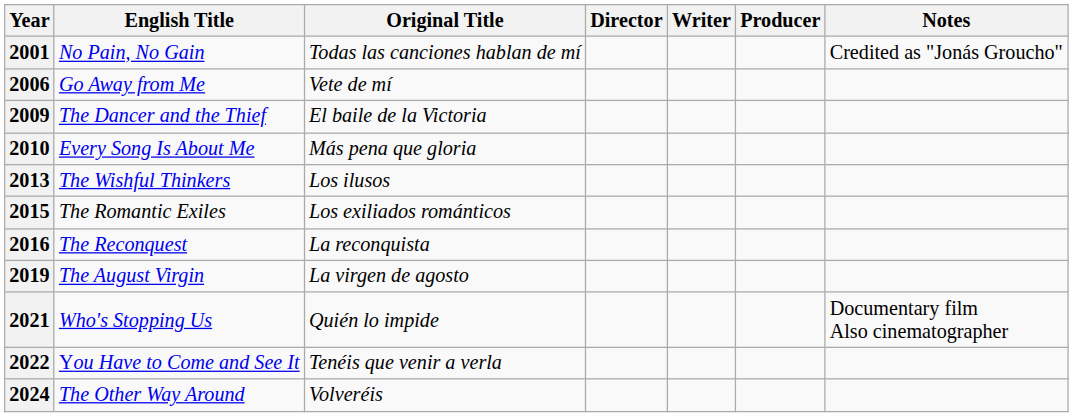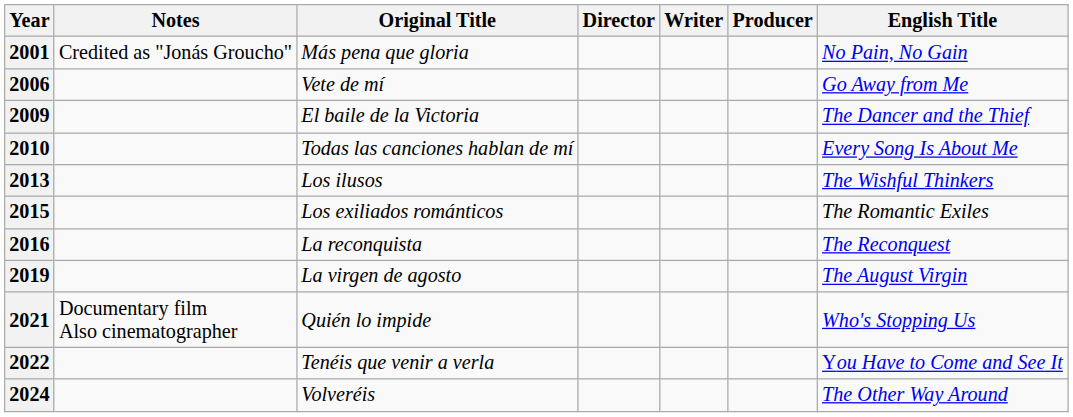 <table class="wikitable">
 <tr>
 <th>Year</th>
-<th>English Title</th>
+<th>Notes</th>
 <th>Original Title</th>
 <th>Director</th>
 <th>Writer</th>
 <th>Producer</th>
-<th>Notes</th>
+<th>English Title</th>
 </tr>
 <tr>
 <th align="center">2001</th>
+<td>Credited as "Jonás Groucho"</td>
+<td><em>Más pena que gloria</em></td>
+<td></td>
+<td></td>
+<td></td>
 <td><em><a href='#'>No Pain, No Gain</a></em></td>
+</tr>
+<tr>
+<th align="center">2006</th>
+<td></td>
+<td><em>Vete de mí</em></td>
+<td></td>
+<td></td>
+<td></td>
+<td><em><a href='#'>Go Away from Me</a></em></td>
+</tr>
+<tr>
+<th align="center">2009</th>
+<td></td>
+<td><em>El baile de la Victoria</em></td>
+<td></td>
+<td></td>
+<td></td>
+<td><em><a href='#'>The Dancer and the Thief</a></em></td>
+</tr>
+<tr>
+<th align="center">2010</th>
+<td></td>
 <td><em>Todas las canciones hablan de mí</em></td>
 <td></td>
 <td></td>
 <td></td>
-<td>Credited as "Jonás Groucho"</td>
-</tr>
-<tr>
-<th align="center">2006</th>
-<td><em><a href='#'>Go Away from Me</a></em></td>
-<td><em>Vete de mí</em></td>
-<td></td>
-<td></td>
-<td></td>
-<td></td>
-</tr>
-<tr>
-<th align="center">2009</th>
-<td><em><a href='#'>The Dancer and the Thief</a></em></td>
-<td><em>El baile de la Victoria</em></td>
-<td></td>
-<td></td>
-<td></td>
-<td></td>
-</tr>
-<tr>
-<th align="center">2010</th>
 <td><em><a href='#'>Every Song Is About Me</a></em></td>
-<td><em>Más pena que gloria</em></td>
-<td></td>
-<td></td>
-<td></td>
-<td></td>
 </tr>
 <tr>
 <th align="center">2013</th>
-<td><em><a href='#'>The Wishful Thinkers</a></em></td>
+<td></td>
 <td><em>Los ilusos</em></td>
 <td></td>
 <td></td>
 <td></td>
-<td></td>
+<td><em><a href='#'>The Wishful Thinkers</a></em></td>
 </tr>
 <tr>
 <th align="center">2015</th>
-<td><em>The Romantic Exiles</em></td>
+<td></td>
 <td><em>Los exiliados románticos</em></td>
 <td></td>
 <td></td>
 <td></td>
-<td></td>
+<td><em>The Romantic Exiles</em></td>
 </tr>
 <tr>
 <th align="center">2016</th>
-<td><em><a href='#'>The Reconquest</a></em></td>
+<td></td>
 <td><em>La reconquista</em></td>
 <td></td>
 <td></td>
 <td></td>
-<td></td>
+<td><em><a href='#'>The Reconquest</a></em></td>
 </tr>
 <tr>
 <th align="center">2019</th>
-<td><em><a href='#'>The August Virgin</a></em></td>
+<td></td>
 <td><em>La virgen de agosto</em></td>
 <td></td>
 <td></td>
 <td></td>
-<td></td>
+<td><em><a href='#'>The August Virgin</a></em></td>
 </tr>
 <tr>
 <th align="center">2021</th>
-<td><em><a href='#'>Who's Stopping Us</a></em> </td>
+<td>Documentary film<br>Also cinematographer</td>
 <td><em>Quién lo impide</em></td>
 <td></td>
 <td></td>
 <td></td>
-<td>Documentary film<br>Also cinematographer</td>
+<td><em><a href='#'>Who's Stopping Us</a></em> </td>
 </tr>
 <tr>
 <th align="center">2022</th>
-<td><a href='#'>Y<em>ou Have to Come and See It</em></a></td>
+<td></td>
 <td><em>Tenéis que venir a verla</em></td>
 <td></td>
 <td></td>
 <td></td>
-<td></td>
+<td><a href='#'>Y<em>ou Have to Come and See It</em></a></td>
 </tr>
 <tr>
 <th>2024</th>
-<td><em><a href='#'>The Other Way Around</a></em></td>
+<td></td>
 <td><em>Volveréis</em></td>
 <td></td>
 <td></td>
 <td></td>
-<td></td>
+<td><em><a href='#'>The Other Way Around</a></em></td>
 </tr>
 </table>
